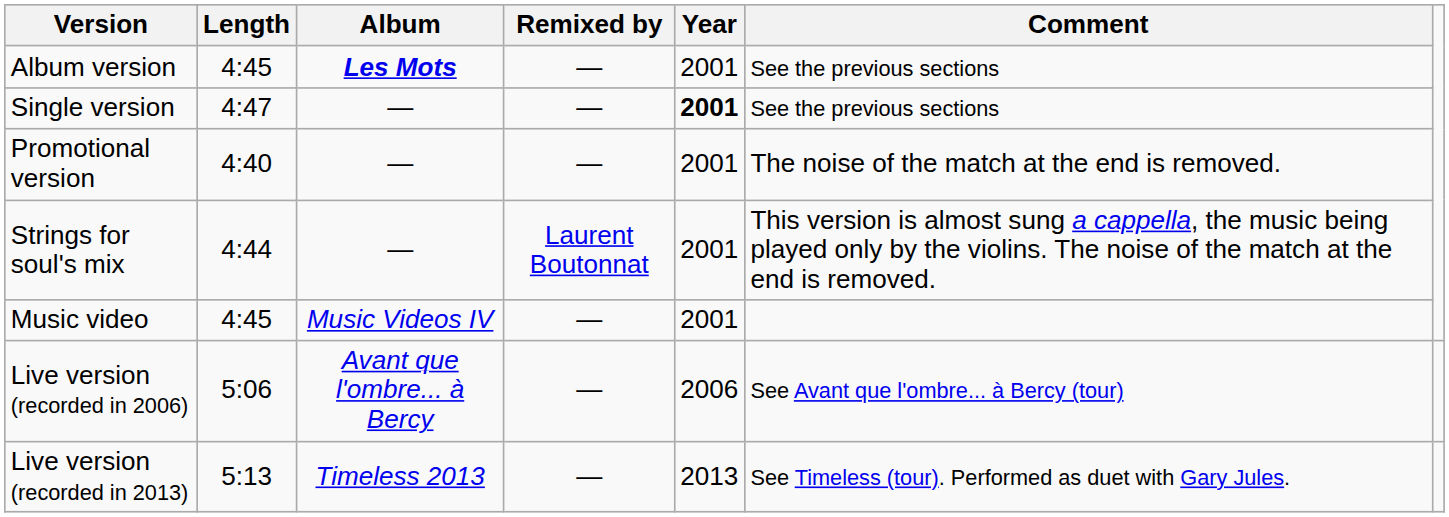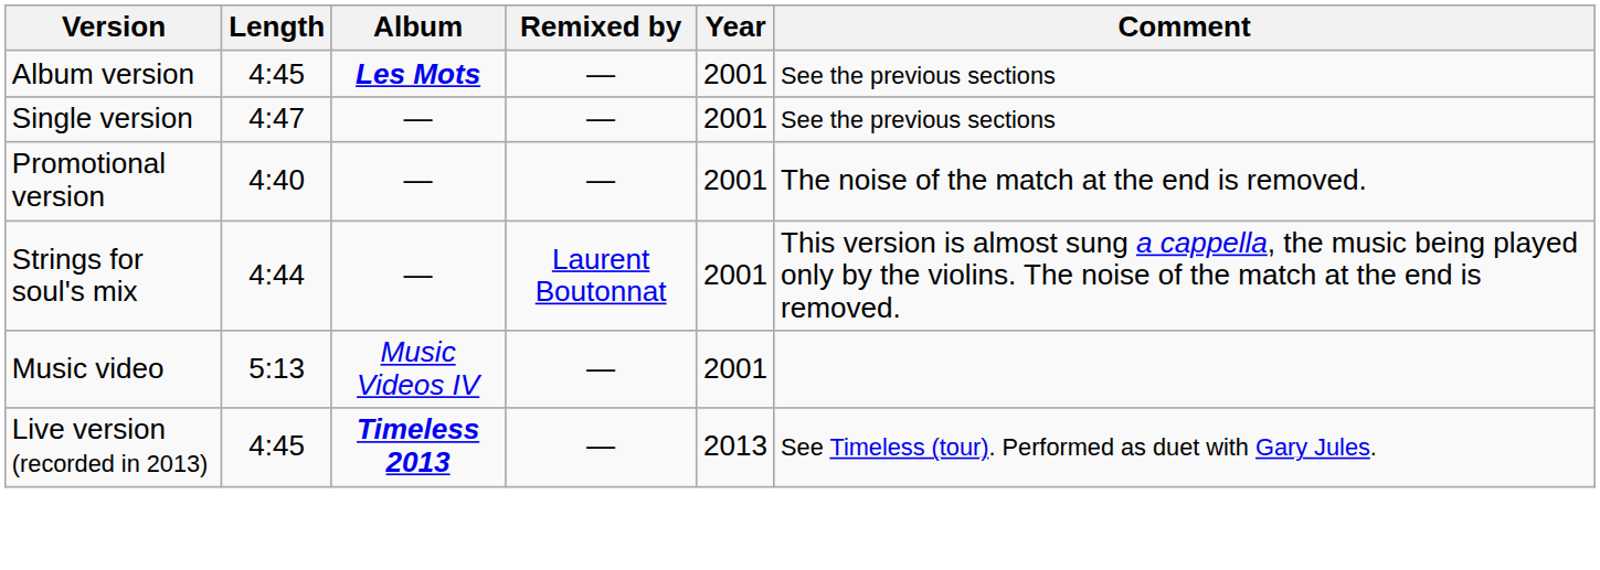 <table class="wikitable sortable" style="width:100%;">
 <tr>
 <th>Version</th>
 <th>Length</th>
 <th>Album</th>
 <th>Remixed by</th>
 <th>Year</th>
 <th>Comment</th>
 </tr>
 <tr>
 <td>Album version</td>
 <td style="text-align:center;">4:45</td>
 <td style="text-align:center;"><strong><em><a href='#'>Les Mots</a></em></strong></td>
 <td style="text-align:center;">—</td>
 <td style="text-align:center;">2001</td>
 <td><small>See the previous sections</small></td>
 </tr>
 <tr>
 <td>Single version</td>
 <td style="text-align:center;">4:47</td>
 <td style="text-align:center;">—</td>
 <td style="text-align:center;">—</td>
-<td style="text-align:center;"><strong>2001</strong></td>
+<td style="text-align:center;">2001</td>
 <td><small>See the previous sections</small></td>
 </tr>
 <tr>
 <td>Promotional version</td>
 <td style="text-align:center;">4:40</td>
 <td style="text-align:center;">—</td>
 <td style="text-align:center;">—</td>
 <td style="text-align:center;">2001</td>
 <td>The noise of the match at the end is removed.</td>
 </tr>
 <tr>
 <td>Strings for soul's mix</td>
 <td style="text-align:center;">4:44</td>
 <td style="text-align:center;">—</td>
 <td style="text-align:center;"><a href='#'>Laurent Boutonnat</a></td>
 <td style="text-align:center;">2001</td>
 <td>This version is almost sung <em><a href='#'>a cappella</a></em>, the music being played only by the violins. The noise of the match at the end is removed.</td>
 </tr>
 <tr>
 <td>Music video</td>
-<td style="text-align:center;">4:45</td>
+<td style="text-align:center;">5:13</td>
 <td style="text-align:center;"><em><a href='#'>Music Videos IV</a></em></td>
 <td style="text-align:center;">—</td>
 <td style="text-align:center;">2001</td>
 <td></td>
 </tr>
 <tr>
-<td>Live version <br><small>(recorded in 2006)</small></td>
-<td style="text-align:center;">5:06</td>
-<td style="text-align:center;"><em><a href='#'>Avant que l'ombre... à Bercy</a></em></td>
-<td style="text-align:center;">—</td>
-<td style="text-align:center;">2006</td>
-<td><small>See <a href='#'>Avant que l'ombre... à Bercy (tour)</a></small></td>
-<td></td>
-</tr>
-<tr>
 <td>Live version <br><small>(recorded in 2013)</small></td>
-<td style="text-align:center;">5:13</td>
-<td style="text-align:center;"><em><a href='#'>Timeless 2013</a></em></td>
+<td style="text-align:center;">4:45</td>
+<td style="text-align:center;"><strong><em><a href='#'>Timeless 2013</a></em></strong></td>
 <td style="text-align:center;">—</td>
 <td style="text-align:center;">2013</td>
 <td><small>See <a href='#'>Timeless (tour)</a>. Performed as duet with <a href='#'>Gary Jules</a>.</small></td>
 </tr>
 </table>
